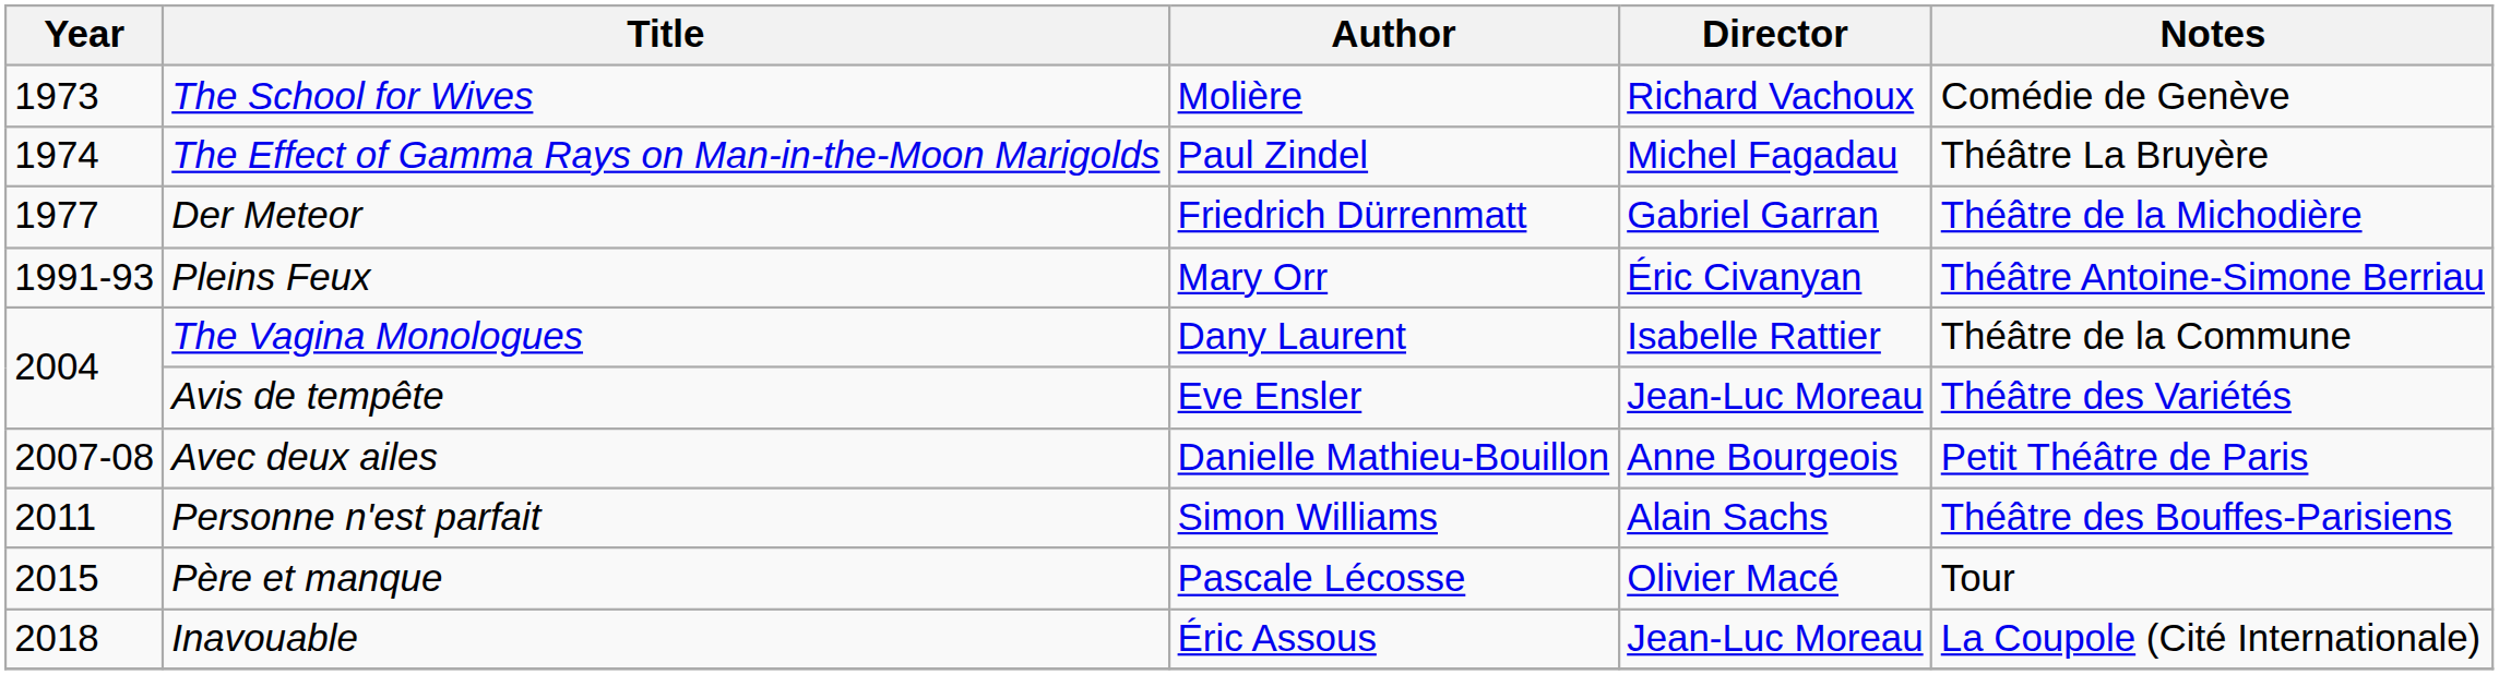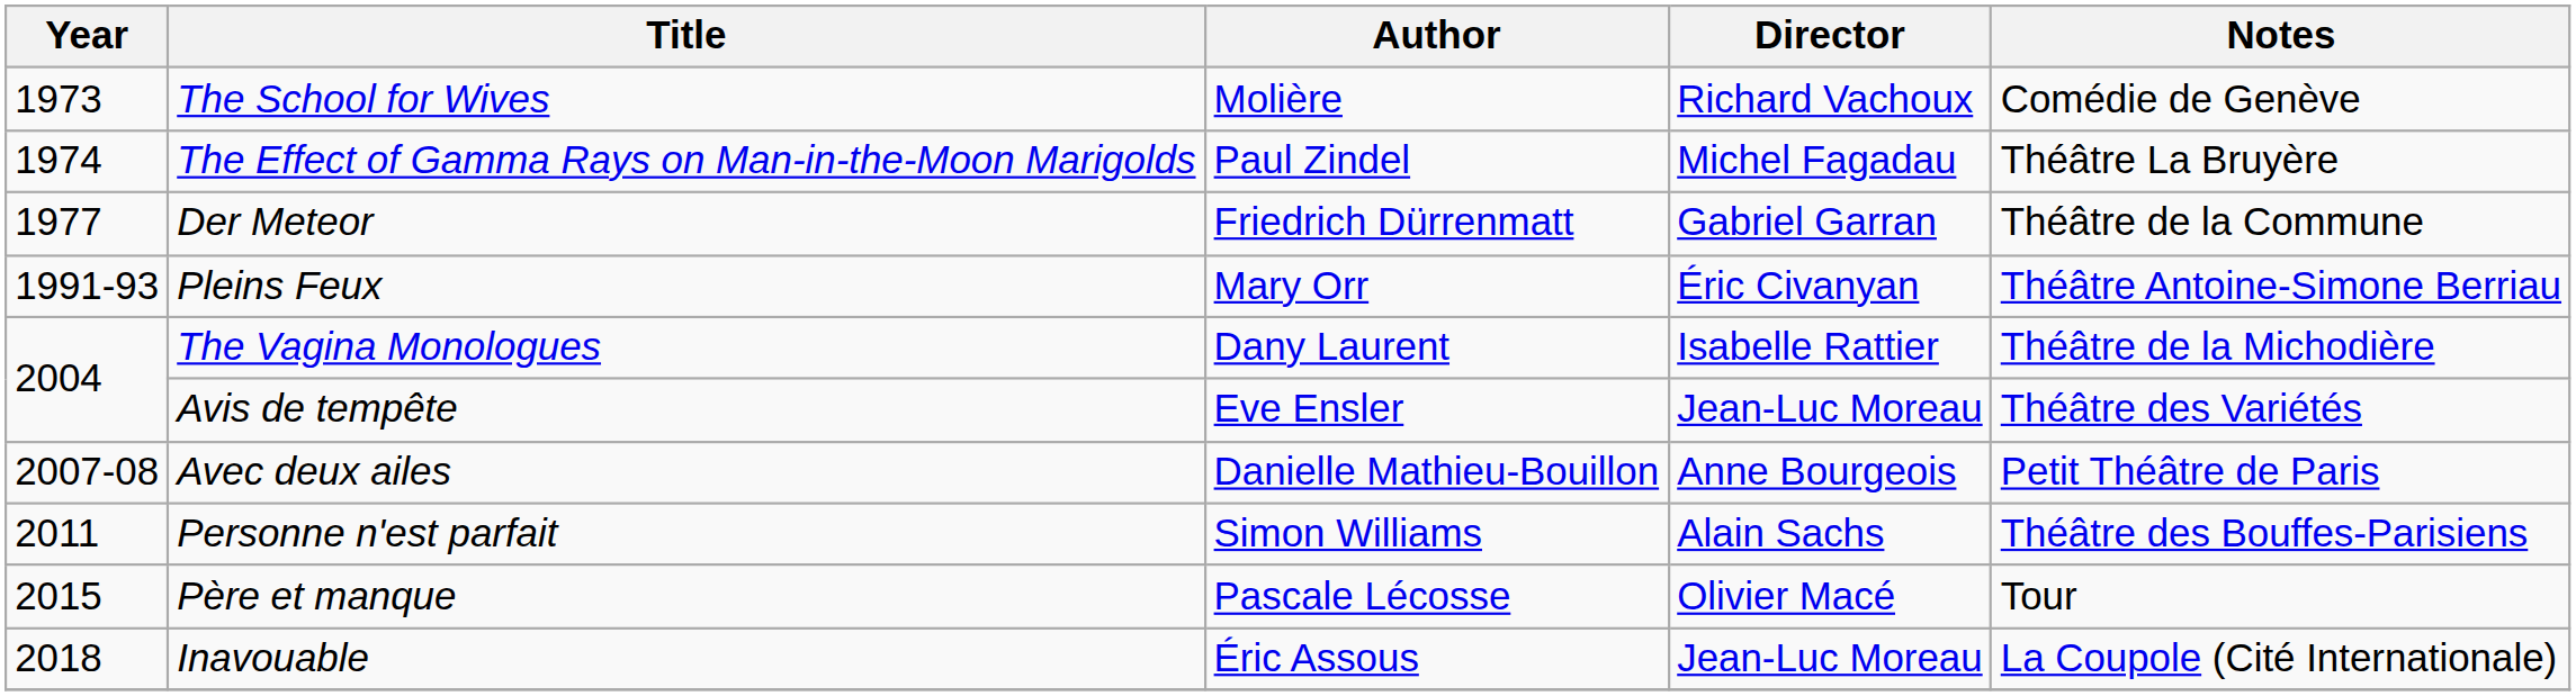 <table class="wikitable">
 <tr>
 <th>Year</th>
 <th>Title</th>
 <th>Author</th>
 <th>Director</th>
 <th>Notes</th>
 </tr>
 <tr>
 <td>1973</td>
 <td><em><a href='#'>The School for Wives</a></em></td>
 <td><a href='#'>Molière</a></td>
 <td><a href='#'>Richard Vachoux</a></td>
 <td>Comédie de Genève</td>
 </tr>
 <tr>
 <td>1974</td>
 <td><em><a href='#'>The Effect of Gamma Rays on Man-in-the-Moon Marigolds</a></em></td>
 <td><a href='#'>Paul Zindel</a></td>
 <td><a href='#'>Michel Fagadau</a></td>
 <td>Théâtre La Bruyère</td>
 </tr>
 <tr>
 <td>1977</td>
 <td><em>Der Meteor</em></td>
 <td><a href='#'>Friedrich Dürrenmatt</a></td>
 <td><a href='#'>Gabriel Garran</a></td>
-<td><a href='#'>Théâtre de la Michodière</a></td>
+<td>Théâtre de la Commune</td>
 </tr>
 <tr>
 <td>1991-93</td>
 <td><em>Pleins Feux</em></td>
 <td><a href='#'>Mary Orr</a></td>
 <td><a href='#'>Éric Civanyan</a></td>
 <td><a href='#'>Théâtre Antoine-Simone Berriau</a></td>
 </tr>
 <tr>
 <td rowspan=2>2004</td>
 <td><em><a href='#'>The Vagina Monologues</a></em></td>
 <td><a href='#'>Dany Laurent</a></td>
 <td><a href='#'>Isabelle Rattier</a></td>
-<td>Théâtre de la Commune</td>
+<td><a href='#'>Théâtre de la Michodière</a></td>
 </tr>
 <tr>
 <td><em>Avis de tempête</em></td>
 <td><a href='#'>Eve Ensler</a></td>
 <td><a href='#'>Jean-Luc Moreau</a></td>
 <td><a href='#'>Théâtre des Variétés</a></td>
 </tr>
 <tr>
 <td>2007-08</td>
 <td><em>Avec deux ailes</em></td>
 <td><a href='#'>Danielle Mathieu-Bouillon</a></td>
 <td><a href='#'>Anne Bourgeois</a></td>
 <td><a href='#'>Petit Théâtre de Paris</a></td>
 </tr>
 <tr>
 <td>2011</td>
 <td><em>Personne n'est parfait</em></td>
 <td><a href='#'>Simon Williams</a></td>
 <td><a href='#'>Alain Sachs</a></td>
 <td><a href='#'>Théâtre des Bouffes-Parisiens</a></td>
 </tr>
 <tr>
 <td>2015</td>
 <td><em>Père et manque</em></td>
 <td><a href='#'>Pascale Lécosse</a></td>
 <td><a href='#'>Olivier Macé</a></td>
 <td>Tour</td>
 </tr>
 <tr>
 <td>2018</td>
 <td><em>Inavouable</em></td>
 <td><a href='#'>Éric Assous</a></td>
 <td><a href='#'>Jean-Luc Moreau</a></td>
 <td><a href='#'>La Coupole</a> (Cité Internationale)</td>
 </tr>
 <tr>
 </tr>
 </table>
